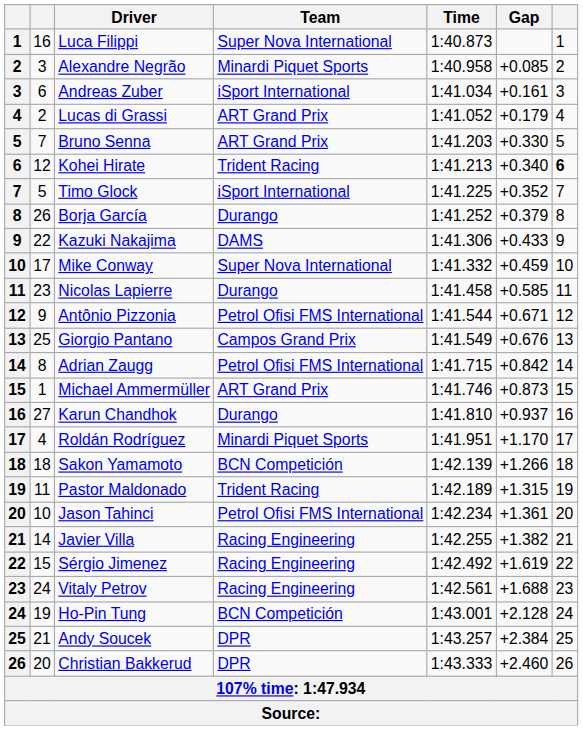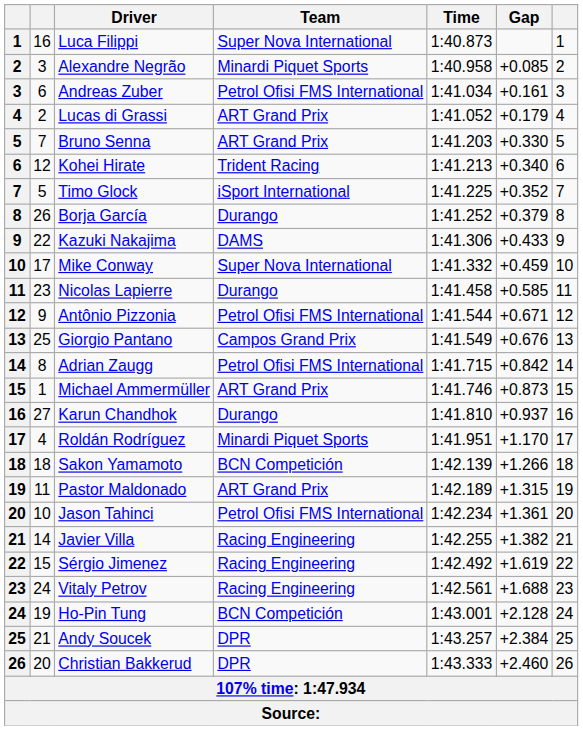 <table class="wikitable" style="font-size:85%">
 <tr>
 <th></th>
 <th></th>
 <th>Driver</th>
 <th>Team</th>
 <th>Time</th>
 <th>Gap</th>
 <th></th>
 </tr>
 <tr>
 <th>1</th>
 <td align="center">16</td>
 <td> <a href='#'>Luca Filippi</a></td>
 <td><a href='#'>Super Nova International</a></td>
 <td>1:40.873</td>
 <td></td>
 <td>1</td>
 </tr>
 <tr>
 <th>2</th>
 <td align="center">3</td>
 <td> <a href='#'>Alexandre Negrão</a></td>
 <td><a href='#'>Minardi Piquet Sports</a></td>
 <td>1:40.958</td>
 <td>+0.085</td>
 <td>2</td>
 </tr>
 <tr>
 <th>3</th>
 <td align="center">6</td>
 <td> <a href='#'>Andreas Zuber</a></td>
-<td><a href='#'>iSport International</a></td>
+<td><a href='#'>Petrol Ofisi FMS International</a></td>
 <td>1:41.034</td>
 <td>+0.161</td>
 <td>3</td>
 </tr>
 <tr>
 <th>4</th>
 <td align="center">2</td>
 <td> <a href='#'>Lucas di Grassi</a></td>
 <td><a href='#'>ART Grand Prix</a></td>
 <td>1:41.052</td>
 <td>+0.179</td>
 <td>4</td>
 </tr>
 <tr>
 <th>5</th>
 <td align="center">7</td>
 <td> <a href='#'>Bruno Senna</a></td>
 <td><a href='#'>ART Grand Prix</a></td>
 <td>1:41.203</td>
 <td>+0.330</td>
 <td>5</td>
 </tr>
 <tr>
 <th>6</th>
 <td align="center">12</td>
 <td> <a href='#'>Kohei Hirate</a></td>
 <td><a href='#'>Trident Racing</a></td>
 <td>1:41.213</td>
 <td>+0.340</td>
-<td><strong>6</strong></td>
+<td>6</td>
 </tr>
 <tr>
 <th>7</th>
 <td align="center">5</td>
 <td> <a href='#'>Timo Glock</a></td>
 <td><a href='#'>iSport International</a></td>
 <td>1:41.225</td>
 <td>+0.352</td>
 <td>7</td>
 </tr>
 <tr>
 <th>8</th>
 <td align="center">26</td>
 <td> <a href='#'>Borja García</a></td>
 <td><a href='#'>Durango</a></td>
 <td>1:41.252</td>
 <td>+0.379</td>
 <td>8</td>
 </tr>
 <tr>
 <th>9</th>
 <td align="center">22</td>
 <td> <a href='#'>Kazuki Nakajima</a></td>
 <td><a href='#'>DAMS</a></td>
 <td>1:41.306</td>
 <td>+0.433</td>
 <td>9</td>
 </tr>
 <tr>
 <th>10</th>
 <td align="center">17</td>
 <td> <a href='#'>Mike Conway</a></td>
 <td><a href='#'>Super Nova International</a></td>
 <td>1:41.332</td>
 <td>+0.459</td>
 <td>10</td>
 </tr>
 <tr>
 <th>11</th>
 <td align="center">23</td>
 <td> <a href='#'>Nicolas Lapierre</a></td>
 <td><a href='#'>Durango</a></td>
 <td>1:41.458</td>
 <td>+0.585</td>
 <td>11</td>
 </tr>
 <tr>
 <th>12</th>
 <td align="center">9</td>
 <td> <a href='#'>Antônio Pizzonia</a></td>
 <td><a href='#'>Petrol Ofisi FMS International</a></td>
 <td>1:41.544</td>
 <td>+0.671</td>
 <td>12</td>
 </tr>
 <tr>
 <th>13</th>
 <td align="center">25</td>
 <td> <a href='#'>Giorgio Pantano</a></td>
 <td><a href='#'>Campos Grand Prix</a></td>
 <td>1:41.549</td>
 <td>+0.676</td>
 <td>13</td>
 </tr>
 <tr>
 <th>14</th>
 <td align="center">8</td>
 <td> <a href='#'>Adrian Zaugg</a></td>
 <td><a href='#'>Petrol Ofisi FMS International</a></td>
 <td>1:41.715</td>
 <td>+0.842</td>
 <td>14</td>
 </tr>
 <tr>
 <th>15</th>
 <td align="center">1</td>
 <td> <a href='#'>Michael Ammermüller</a></td>
 <td><a href='#'>ART Grand Prix</a></td>
 <td>1:41.746</td>
 <td>+0.873</td>
 <td>15</td>
 </tr>
 <tr>
 <th>16</th>
 <td align="center">27</td>
 <td> <a href='#'>Karun Chandhok</a></td>
 <td><a href='#'>Durango</a></td>
 <td>1:41.810</td>
 <td>+0.937</td>
 <td>16</td>
 </tr>
 <tr>
 <th>17</th>
 <td align="center">4</td>
 <td> <a href='#'>Roldán Rodríguez</a></td>
 <td><a href='#'>Minardi Piquet Sports</a></td>
 <td>1:41.951</td>
 <td>+1.170</td>
 <td>17</td>
 </tr>
 <tr>
 <th>18</th>
 <td align="center">18</td>
 <td> <a href='#'>Sakon Yamamoto</a></td>
 <td><a href='#'>BCN Competición</a></td>
 <td>1:42.139</td>
 <td>+1.266</td>
 <td>18</td>
 </tr>
 <tr>
 <th>19</th>
 <td align="center">11</td>
 <td> <a href='#'>Pastor Maldonado</a></td>
-<td><a href='#'>Trident Racing</a></td>
+<td><a href='#'>ART Grand Prix</a></td>
 <td>1:42.189</td>
 <td>+1.315</td>
 <td>19</td>
 </tr>
 <tr>
 <th>20</th>
 <td align="center">10</td>
 <td> <a href='#'>Jason Tahinci</a></td>
 <td><a href='#'>Petrol Ofisi FMS International</a></td>
 <td>1:42.234</td>
 <td>+1.361</td>
 <td>20</td>
 </tr>
 <tr>
 <th>21</th>
 <td align="center">14</td>
 <td> <a href='#'>Javier Villa</a></td>
 <td><a href='#'>Racing Engineering</a></td>
 <td>1:42.255</td>
 <td>+1.382</td>
 <td>21</td>
 </tr>
 <tr>
 <th>22</th>
 <td align="center">15</td>
 <td> <a href='#'>Sérgio Jimenez</a></td>
 <td><a href='#'>Racing Engineering</a></td>
 <td>1:42.492</td>
 <td>+1.619</td>
 <td>22</td>
 </tr>
 <tr>
 <th>23</th>
 <td align="center">24</td>
 <td> <a href='#'>Vitaly Petrov</a></td>
 <td><a href='#'>Racing Engineering</a></td>
 <td>1:42.561</td>
 <td>+1.688</td>
 <td>23</td>
 </tr>
 <tr>
 <th>24</th>
 <td align="center">19</td>
 <td> <a href='#'>Ho-Pin Tung</a></td>
 <td><a href='#'>BCN Competición</a></td>
 <td>1:43.001</td>
 <td>+2.128</td>
 <td>24</td>
 </tr>
 <tr>
 <th>25</th>
 <td align="center">21</td>
 <td> <a href='#'>Andy Soucek</a></td>
 <td><a href='#'>DPR</a></td>
 <td>1:43.257</td>
 <td>+2.384</td>
 <td>25</td>
 </tr>
 <tr>
 <th>26</th>
 <td align="center">20</td>
 <td> <a href='#'>Christian Bakkerud</a></td>
 <td><a href='#'>DPR</a></td>
 <td>1:43.333</td>
 <td>+2.460</td>
 <td>26</td>
 </tr>
 <tr>
 <th colspan="7"><a href='#'>107% time</a>: 1:47.934</th>
 </tr>
 <tr>
 <th colspan="7">Source:</th>
 </tr>
 </table>
